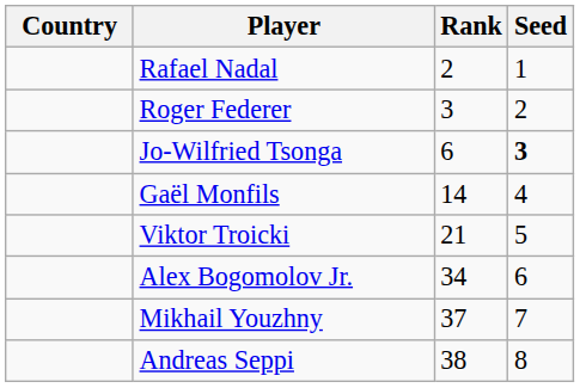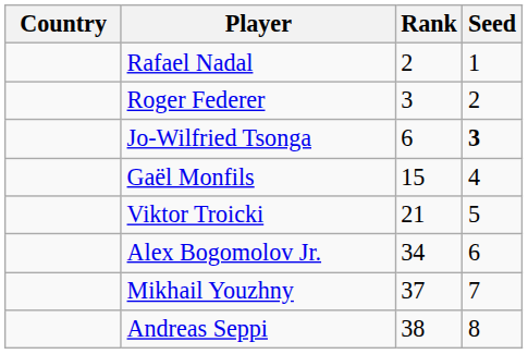 <table class="sortable wikitable">
 <tr>
 <th width=70>Country</th>
 <th width=175>Player</th>
 <th>Rank</th>
 <th>Seed</th>
 </tr>
 <tr>
 <td></td>
 <td><a href='#'>Rafael Nadal</a></td>
 <td>2</td>
 <td>1</td>
 </tr>
 <tr>
 <td></td>
 <td><a href='#'>Roger Federer</a></td>
 <td>3</td>
 <td>2</td>
 </tr>
 <tr>
 <td></td>
 <td><a href='#'>Jo-Wilfried Tsonga</a></td>
 <td>6</td>
 <td><strong>3</strong></td>
 </tr>
 <tr>
 <td></td>
 <td><a href='#'>Gaël Monfils</a></td>
-<td>14</td>
+<td>15</td>
 <td>4</td>
 </tr>
 <tr>
 <td></td>
 <td><a href='#'>Viktor Troicki</a></td>
 <td>21</td>
 <td>5</td>
 </tr>
 <tr>
 <td></td>
 <td><a href='#'>Alex Bogomolov Jr.</a></td>
 <td>34</td>
 <td>6</td>
 </tr>
 <tr>
 <td></td>
 <td><a href='#'>Mikhail Youzhny</a></td>
 <td>37</td>
 <td>7</td>
 </tr>
 <tr>
 <td></td>
 <td><a href='#'>Andreas Seppi</a></td>
 <td>38</td>
 <td>8</td>
 </tr>
 </table>
